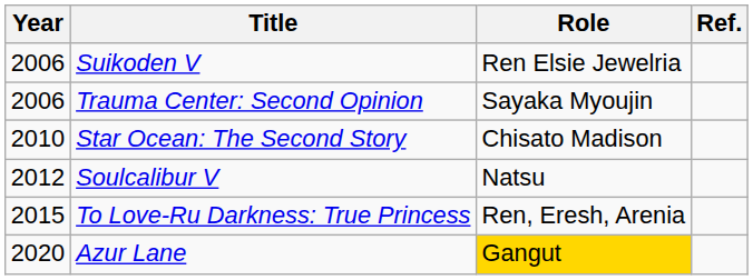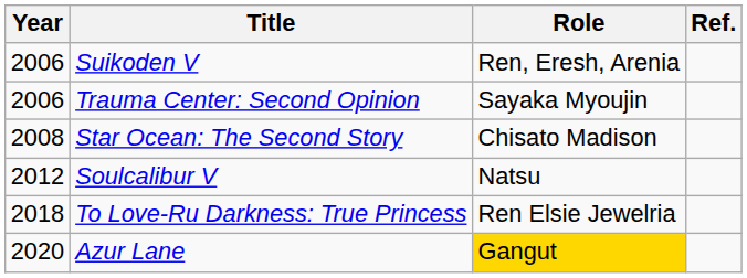 <table class="wikitable sortable plainrowheaders">
 <tr>
 <th scope="col">Year</th>
 <th scope="col">Title</th>
 <th scope="col">Role</th>
 <th scope="col" class="unsortable">Ref.</th>
 </tr>
 <tr>
 <td>2006</td>
 <td><em><a href='#'>Suikoden V</a></em></td>
-<td>Ren Elsie Jewelria</td>
+<td>Ren, Eresh, Arenia</td>
 <td></td>
 </tr>
 <tr>
 <td>2006</td>
 <td><em><a href='#'>Trauma Center: Second Opinion</a></em></td>
 <td>Sayaka Myoujin</td>
 <td></td>
 </tr>
 <tr>
-<td>2010</td>
+<td>2008</td>
 <td><em><a href='#'>Star Ocean: The Second Story</a></em></td>
 <td>Chisato Madison</td>
 <td></td>
 </tr>
 <tr>
 <td>2012</td>
 <td><em><a href='#'>Soulcalibur V</a></em></td>
 <td>Natsu</td>
 <td></td>
 </tr>
 <tr>
-<td>2015</td>
+<td>2018</td>
 <td><em><a href='#'>To Love-Ru Darkness: True Princess</a></em></td>
-<td>Ren, Eresh, Arenia</td>
+<td>Ren Elsie Jewelria</td>
 <td></td>
 </tr>
 <tr>
 <td>2020</td>
 <td><em><a href='#'>Azur Lane</a></em></td>
 <td style="background: gold;">Gangut</td>
 <td></td>
 </tr>
 </table>
